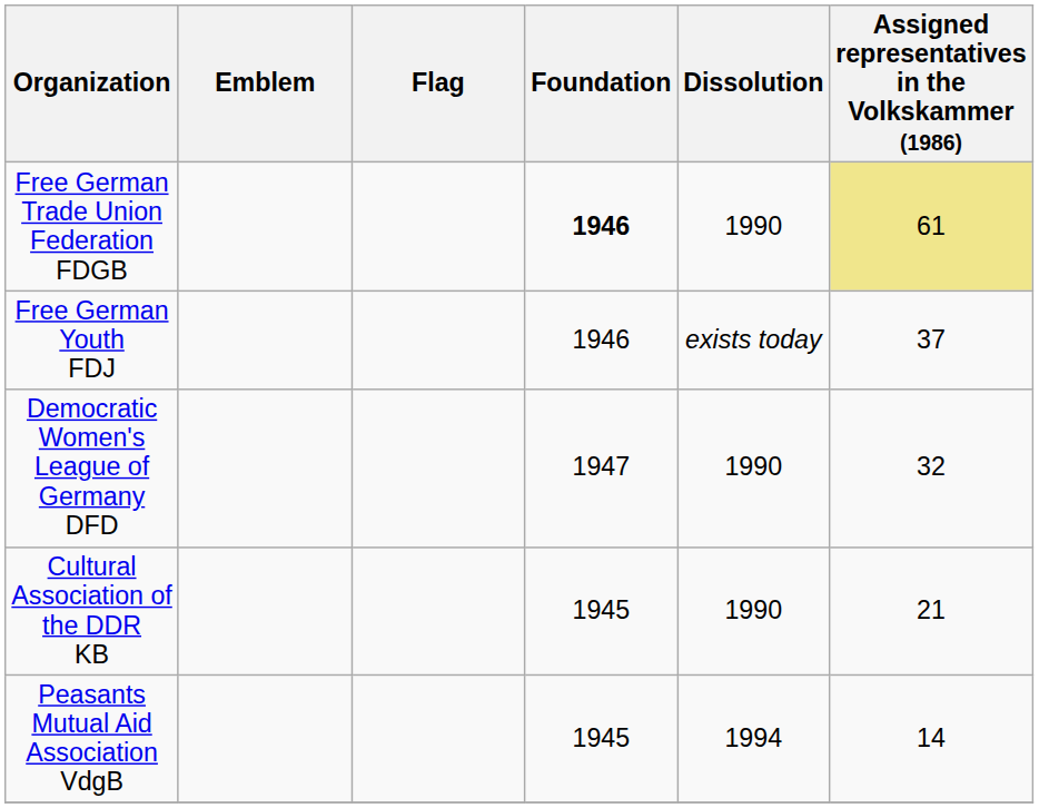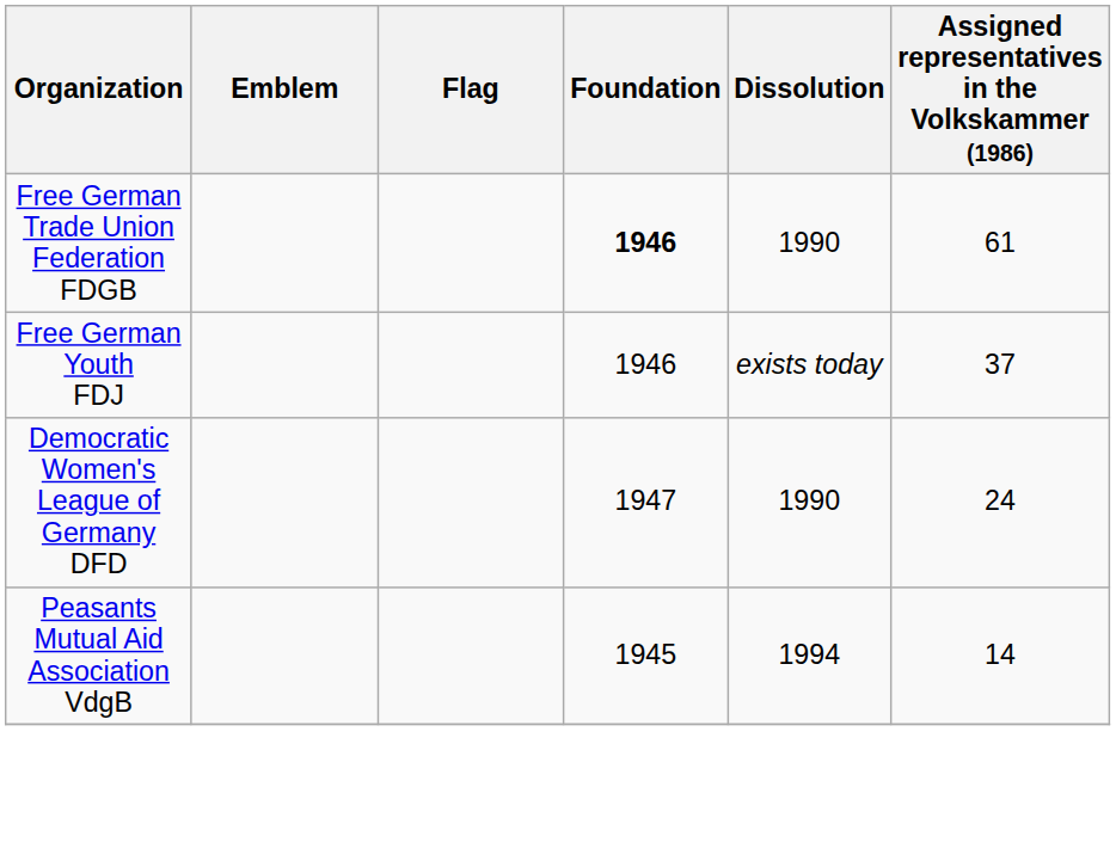 <table class="wikitable" style="text-align:center;">
 <tr style="background:#efefef;">
 <th style="width:100px;">Organization</th>
 <th style="width:100px;">Emblem</th>
 <th style="width:100px;">Flag</th>
 <th style="width:80px; text-align:center;">Foundation</th>
 <th style="width:80px; text-align:center;">Dissolution</th>
 <th style="width:50px; text-align:center;">Assigned representatives in the Volkskammer <small>(1986)</small></th>
 </tr>
 <tr>
 <td><a href='#'>Free German Trade Union Federation</a><br>FDGB</td>
 <td></td>
 <td></td>
 <td><strong>1946</strong></td>
 <td>1990</td>
-<td style="background: khaki;">61</td>
+<td>61</td>
 </tr>
 <tr>
 <td><a href='#'>Free German Youth</a><br>FDJ</td>
 <td></td>
 <td></td>
 <td>1946</td>
 <td><em>exists today</em></td>
 <td>37</td>
 </tr>
 <tr>
 <td><a href='#'>Democratic Women's League of Germany</a><br>DFD</td>
 <td></td>
 <td></td>
 <td>1947</td>
 <td>1990</td>
-<td>32</td>
-</tr>
-<tr>
-<td><a href='#'>Cultural Association of the DDR</a><br>KB</td>
-<td></td>
-<td></td>
-<td>1945</td>
-<td>1990</td>
-<td>21</td>
+<td>24</td>
 </tr>
 <tr>
 <td><a href='#'>Peasants Mutual Aid Association</a><br>VdgB</td>
 <td></td>
 <td></td>
 <td>1945</td>
 <td>1994</td>
 <td>14</td>
 </tr>
 <tr>
 </tr>
 </table>
